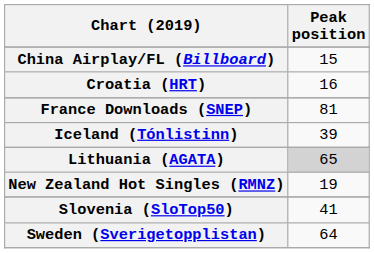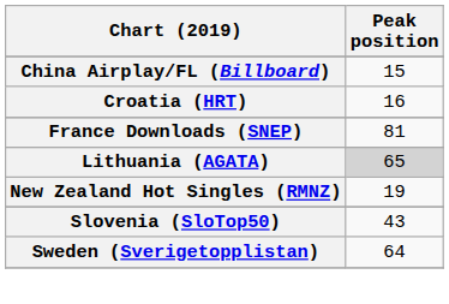 <table class="wikitable sortable plainrowheaders" style="text-align:center">
 <tr>
 <th scope="col">Chart (2019)</th>
 <th scope="col">Peak<br>position</th>
 </tr>
 <tr>
 </tr>
 <tr>
 </tr>
 <tr>
 <th scope="row">China Airplay/FL (<em><a href='#'>Billboard</a></em>)</th>
 <td>15</td>
 </tr>
 <tr>
 <th scope="row">Croatia (<a href='#'>HRT</a>)</th>
 <td>16</td>
 </tr>
 <tr>
 </tr>
 <tr>
 <th scope="row">France Downloads (<a href='#'>SNEP</a>)</th>
 <td>81</td>
 </tr>
 <tr>
-<th scope="row">Iceland (<a href='#'>Tónlistinn</a>)</th>
-<td>39</td>
-</tr>
-<tr>
 </tr>
 <tr>
 <th scope="row">Lithuania (<a href='#'>AGATA</a>)</th>
 <td style="background: lightgrey;">65</td>
 </tr>
 <tr>
 <th scope="row">New Zealand Hot Singles (<a href='#'>RMNZ</a>)</th>
 <td>19</td>
 </tr>
 <tr>
 </tr>
 <tr>
 </tr>
 <tr>
 </tr>
 <tr>
 <th scope="row">Slovenia (<a href='#'>SloTop50</a>)</th>
-<td>41</td>
+<td>43</td>
 </tr>
 <tr>
 <th scope="row">Sweden (<a href='#'>Sverigetopplistan</a>)</th>
 <td>64</td>
 </tr>
 <tr>
 </tr>
 <tr>
 </tr>
 </table>
